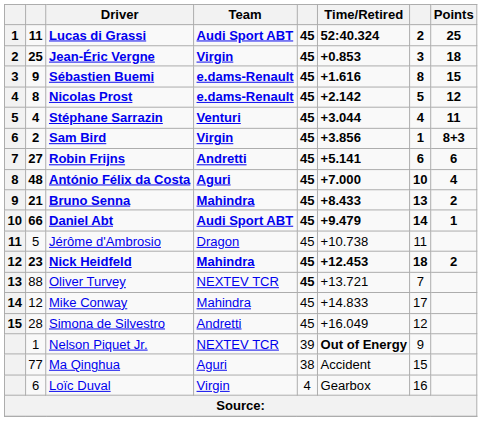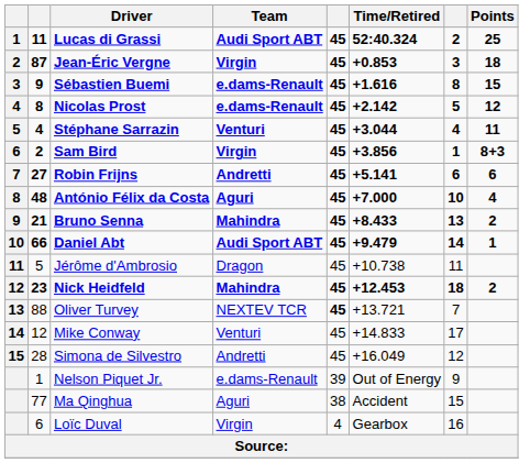 <table class="wikitable sortable" style="font-size: 85%">
 <tr>
 <th scope="col"></th>
 <th scope="col"></th>
 <th scope="col">Driver</th>
 <th scope="col">Team</th>
 <th scope="col"></th>
 <th scope="col" class="unsortable">Time/Retired</th>
 <th scope="col"></th>
 <th scope="col">Points</th>
 </tr>
 <tr style="font-weight:bold">
 <th scope="row">1</th>
 <td align="center">11</td>
 <td data-sort-value="DIG"> <a href='#'>Lucas di Grassi</a></td>
 <td><a href='#'>Audi Sport ABT</a></td>
 <td align="center">45</td>
 <td>52:40.324</td>
 <td align="center">2</td>
 <td align="center">25</td>
 </tr>
 <tr style="font-weight:bold">
 <th scope="row">2</th>
-<td align="center">25</td>
+<td align="center">87</td>
 <td data-sort-value="VER"> <a href='#'>Jean-Éric Vergne</a></td>
 <td><a href='#'>Virgin</a></td>
 <td align="center">45</td>
 <td>+0.853</td>
 <td align="center">3</td>
 <td align="center">18</td>
 </tr>
 <tr style="font-weight:bold">
 <th scope="row">3</th>
 <td align="center">9</td>
 <td data-sort-value="BUE"> <a href='#'>Sébastien Buemi</a></td>
 <td><a href='#'>e.dams-Renault</a></td>
 <td align="center">45</td>
 <td>+1.616</td>
 <td align="center">8</td>
 <td align="center">15</td>
 </tr>
 <tr style="font-weight:bold">
 <th scope="row">4</th>
 <td align="center">8</td>
 <td data-sort-value="PRO"> <a href='#'>Nicolas Prost</a></td>
 <td><a href='#'>e.dams-Renault</a></td>
 <td align="center">45</td>
 <td>+2.142</td>
 <td align="center">5</td>
 <td align="center">12</td>
 </tr>
 <tr style="font-weight:bold">
 <th scope="row">5</th>
 <td align="center">4</td>
 <td data-sort-value="SAR"> <a href='#'>Stéphane Sarrazin</a></td>
 <td><a href='#'>Venturi</a></td>
 <td align="center">45</td>
 <td>+3.044</td>
 <td align="center">4</td>
 <td align="center">11</td>
 </tr>
 <tr style="font-weight:bold">
 <th scope="row">6</th>
 <td align="center">2</td>
 <td data-sort-value="BIR"> <a href='#'>Sam Bird</a></td>
 <td><a href='#'>Virgin</a></td>
 <td align="center">45</td>
 <td>+3.856</td>
 <td align="center">1</td>
 <td align="center">8+3</td>
 </tr>
 <tr style="font-weight:bold">
 <th scope="row">7</th>
 <td align="center">27</td>
 <td data-sort-value="FRI"> <a href='#'>Robin Frijns</a></td>
 <td><a href='#'>Andretti</a></td>
 <td align="center">45</td>
 <td>+5.141</td>
 <td align="center">6</td>
 <td align="center">6</td>
 </tr>
 <tr style="font-weight:bold">
 <th scope="row">8</th>
 <td align="center">48</td>
 <td data-sort-value="FDC"> <a href='#'>António Félix da Costa</a></td>
 <td><a href='#'>Aguri</a></td>
 <td align="center">45</td>
 <td>+7.000</td>
 <td align="center">10</td>
 <td align="center">4</td>
 </tr>
 <tr style="font-weight:bold">
 <th scope="row">9</th>
 <td align="center">21</td>
 <td data-sort-value="SEN"> <a href='#'>Bruno Senna</a></td>
 <td><a href='#'>Mahindra</a></td>
 <td align="center">45</td>
 <td>+8.433</td>
 <td align="center">13</td>
 <td align="center">2</td>
 </tr>
 <tr style="font-weight:bold">
 <th scope="row">10</th>
 <td align="center">66</td>
 <td data-sort-value="ABT"> <a href='#'>Daniel Abt</a></td>
 <td><a href='#'>Audi Sport ABT</a></td>
 <td align="center">45</td>
 <td>+9.479</td>
 <td align="center">14</td>
 <td align="center">1</td>
 </tr>
 <tr>
 <th scope="row">11</th>
 <td align="center">5</td>
 <td data-sort-value="DAM"> <a href='#'>Jérôme d'Ambrosio</a></td>
 <td><a href='#'>Dragon</a></td>
 <td align="center">45</td>
 <td>+10.738</td>
 <td align="center">11</td>
 <td></td>
 </tr>
 <tr style="font-weight:bold">
 <th scope="row">12</th>
 <td align="center">23</td>
 <td data-sort-value="HEI"> <strong><a href='#'>Nick Heidfeld</a></strong></td>
 <td><strong><a href='#'>Mahindra</a></strong></td>
 <td align="center">45</td>
 <td>+12.453</td>
 <td align="center">18</td>
 <td align="center"><strong>2</strong></td>
 </tr>
 <tr>
 <th scope="row">13</th>
 <td align="center">88</td>
 <td data-sort-value="TUR"> <a href='#'>Oliver Turvey</a></td>
 <td><a href='#'>NEXTEV TCR</a></td>
 <td align="center"><strong>45</strong></td>
 <td>+13.721</td>
 <td align="center">7</td>
 <td></td>
 </tr>
 <tr>
 <th scope="row">14</th>
 <td align="center">12</td>
 <td data-sort-value="CON"> <a href='#'>Mike Conway</a></td>
-<td><a href='#'>Mahindra</a></td>
+<td><a href='#'>Venturi</a></td>
 <td align="center">45</td>
 <td>+14.833</td>
 <td align="center">17</td>
 <td></td>
 </tr>
 <tr>
 <th scope="row">15</th>
 <td align="center">28</td>
 <td data-sort-value="DES"> <a href='#'>Simona de Silvestro</a></td>
 <td><a href='#'>Andretti</a></td>
 <td align="center">45</td>
 <td>+16.049</td>
 <td align="center">12</td>
 <td></td>
 </tr>
 <tr>
 <th scope="row" data-sort-value="16"></th>
 <td align="center">1</td>
 <td data-sort-value="PIQ"> <a href='#'>Nelson Piquet Jr.</a></td>
-<td><a href='#'>NEXTEV TCR</a></td>
+<td><a href='#'>e.dams-Renault</a></td>
 <td align="center">39</td>
-<td><strong>Out of Energy</strong></td>
+<td>Out of Energy</td>
 <td align="center">9</td>
 <td></td>
 </tr>
 <tr>
 <th scope="row" data-sort-value="17"></th>
 <td align="center">77</td>
 <td data-sort-value="MA"> <a href='#'>Ma Qinghua</a></td>
 <td><a href='#'>Aguri</a></td>
 <td align="center">38</td>
 <td>Accident</td>
 <td align="center">15</td>
 <td></td>
 </tr>
 <tr>
 <th scope="row" data-sort-value="18"></th>
 <td align="center">6</td>
 <td data-sort-value="DUV"> <a href='#'>Loïc Duval</a></td>
 <td><a href='#'>Virgin</a></td>
 <td align="center">4</td>
 <td>Gearbox</td>
 <td align="center">16</td>
 <td></td>
 </tr>
 <tr>
 <th colspan="8">Source:</th>
 </tr>
 <tr>
 </tr>
 </table>
